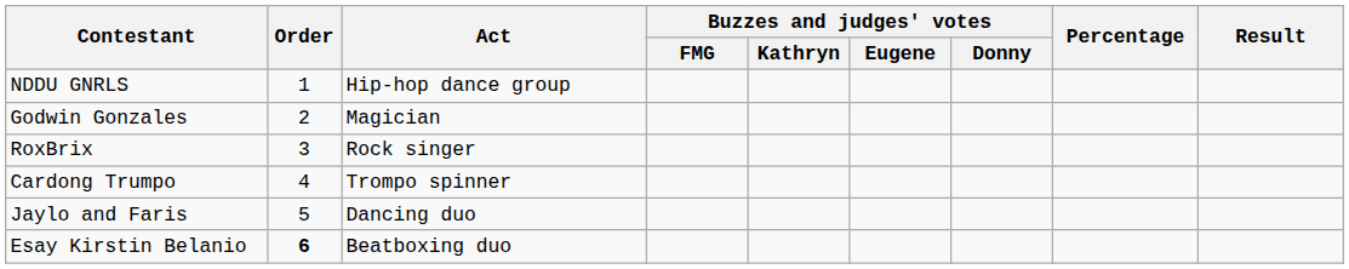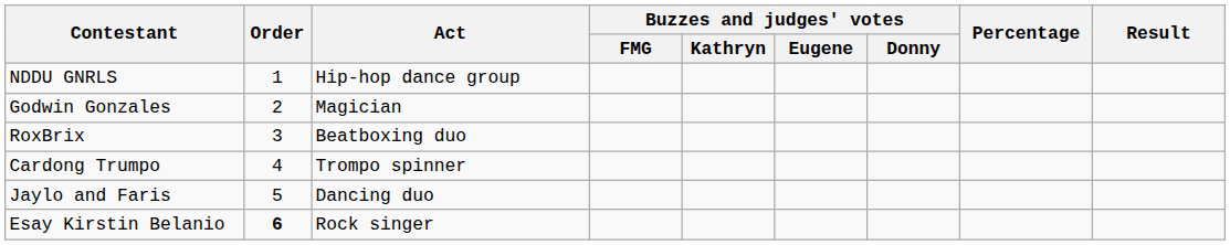 <table class="wikitable" style="text-align:center; width:100%;">
 <tr>
 <th rowspan="2" style="width:18%;">Contestant</th>
 <th rowspan="2" style="width:5%;">Order</th>
 <th rowspan="2" style="width:21%;">Act</th>
 <th colspan="4" style="width:28%;">Buzzes and judges' votes</th>
 <th rowspan="2" style="width:10%;">Percentage</th>
 <th rowspan="2" style="width:10%;">Result</th>
 </tr>
 <tr>
 <th style="width:7%;">FMG</th>
 <th style="width:7%;">Kathryn</th>
 <th style="width:7%;">Eugene</th>
 <th style="width:7%;">Donny</th>
 </tr>
 <tr>
 <td style="text-align:left;">NDDU GNRLS</td>
 <td>1</td>
 <td style="text-align:left;">Hip-hop dance group</td>
 <td></td>
 <td></td>
 <td></td>
 <td></td>
 <td></td>
 <td></td>
 </tr>
 <tr>
 <td style="text-align:left;">Godwin Gonzales</td>
 <td>2</td>
 <td style="text-align:left;">Magician</td>
 <td></td>
 <td></td>
 <td></td>
 <td></td>
 <td></td>
 <td></td>
 </tr>
 <tr>
 <td style="text-align:left;">RoxBrix</td>
 <td>3</td>
-<td style="text-align:left;">Rock singer</td>
+<td style="text-align:left;">Beatboxing duo</td>
 <td></td>
 <td></td>
 <td></td>
 <td></td>
 <td></td>
 <td></td>
 </tr>
 <tr>
 <td style="text-align:left;">Cardong Trumpo</td>
 <td>4</td>
 <td style="text-align:left;">Trompo spinner</td>
 <td></td>
 <td></td>
 <td></td>
 <td></td>
 <td></td>
 <td></td>
 </tr>
 <tr>
 <td style="text-align:left;">Jaylo and Faris</td>
 <td>5</td>
 <td style="text-align:left;">Dancing duo</td>
 <td></td>
 <td></td>
 <td></td>
 <td></td>
 <td></td>
 <td></td>
 </tr>
 <tr>
 <td style="text-align:left;">Esay Kirstin Belanio </td>
 <td><strong>6</strong></td>
-<td style="text-align:left;">Beatboxing duo</td>
+<td style="text-align:left;">Rock singer</td>
 <td></td>
 <td></td>
 <td></td>
 <td></td>
 <td></td>
 <td></td>
 </tr>
 </table>
